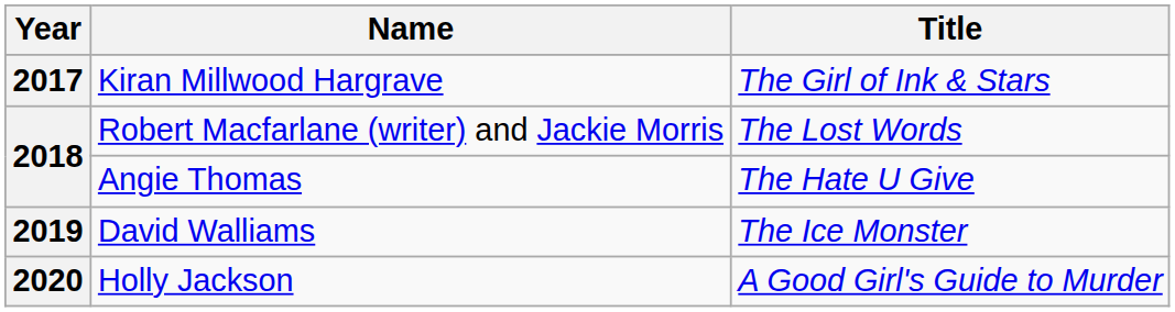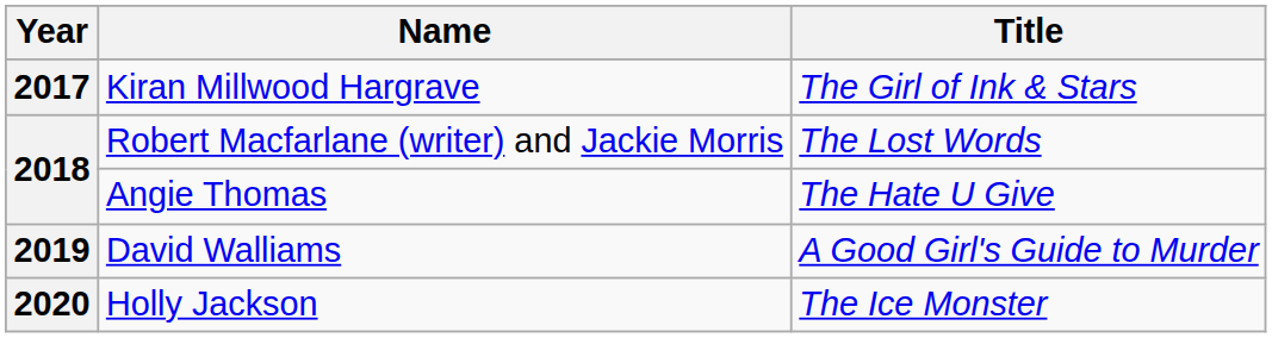 <table class="wikitable">
 <tr>
 <th>Year</th>
 <th>Name</th>
 <th>Title</th>
 </tr>
 <tr>
 <th>2017</th>
 <td><a href='#'>Kiran Millwood Hargrave</a></td>
 <td><em><a href='#'>The Girl of Ink & Stars</a></em></td>
 </tr>
 <tr>
 <th rowspan="2">2018</th>
 <td><a href='#'>Robert Macfarlane (writer)</a> and <a href='#'>Jackie Morris</a></td>
 <td><em><a href='#'>The Lost Words</a></em></td>
 </tr>
 <tr>
 <td><a href='#'>Angie Thomas</a></td>
 <td><em><a href='#'>The Hate U Give</a></em></td>
 </tr>
 <tr>
 <th>2019</th>
 <td><a href='#'>David Walliams</a></td>
-<td><em><a href='#'>The Ice Monster</a></em></td>
+<td><em><a href='#'>A Good Girl's Guide to Murder</a></em></td>
 </tr>
 <tr>
 <th>2020</th>
 <td><a href='#'>Holly Jackson</a></td>
-<td><em><a href='#'>A Good Girl's Guide to Murder</a></em></td>
+<td><em><a href='#'>The Ice Monster</a></em></td>
 </tr>
 </table>
